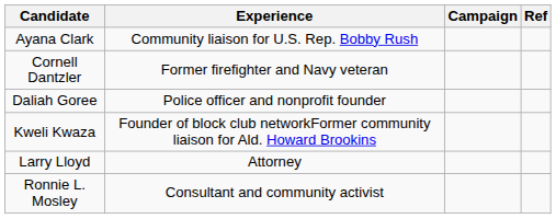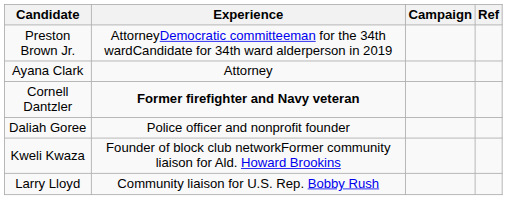 <table class="wikitable" style="text-align:center">
 <tr>
 <th>Candidate</th>
 <th>Experience</th>
 <th>Campaign</th>
 <th>Ref</th>
 </tr>
 <tr>
+<td>Preston Brown Jr.</td>
+<td>Attorney<a href='#'>Democratic committeeman</a> for the 34th wardCandidate for 34th ward alderperson in 2019</td>
+<td></td>
+<td></td>
+</tr>
+<tr>
 <td>Ayana Clark</td>
-<td>Community liaison for U.S. Rep. <a href='#'>Bobby Rush</a></td>
+<td>Attorney</td>
 <td></td>
 <td></td>
 </tr>
 <tr>
 <td>Cornell Dantzler</td>
-<td>Former firefighter and Navy veteran</td>
+<td><strong>Former firefighter and Navy veteran</strong></td>
 <td></td>
 <td></td>
 </tr>
 <tr>
 <td>Daliah Goree</td>
 <td>Police officer and nonprofit founder</td>
 <td></td>
 <td></td>
 </tr>
 <tr>
 <td>Kweli Kwaza</td>
 <td>Founder of block club networkFormer community liaison for Ald. <a href='#'>Howard Brookins</a></td>
 <td></td>
 <td></td>
 </tr>
 <tr>
 <td>Larry Lloyd</td>
-<td>Attorney</td>
-<td></td>
-<td></td>
-</tr>
-<tr>
-<td>Ronnie L. Mosley</td>
-<td>Consultant and community activist</td>
+<td>Community liaison for U.S. Rep. <a href='#'>Bobby Rush</a></td>
 <td></td>
 <td></td>
 </tr>
 </table>
